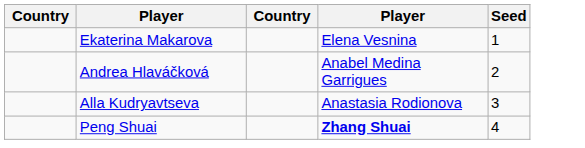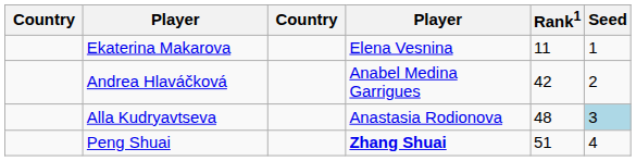 <table class="sortable wikitable">
 <tr>
 <th width="70">Country</th>
 <th width="175">Player</th>
 <th width="70">Country</th>
 <th width="175">Player</th>
+<th>Rank<sup>1</sup></th>
 <th>Seed</th>
 </tr>
 <tr>
 <td></td>
 <td><a href='#'>Ekaterina Makarova</a></td>
 <td></td>
 <td><a href='#'>Elena Vesnina</a></td>
+<td>11</td>
 <td>1</td>
 </tr>
 <tr>
 <td></td>
 <td><a href='#'>Andrea Hlaváčková</a></td>
 <td></td>
 <td><a href='#'>Anabel Medina Garrigues</a></td>
+<td>42</td>
 <td>2</td>
 </tr>
 <tr>
 <td></td>
 <td><a href='#'>Alla Kudryavtseva</a></td>
 <td></td>
 <td><a href='#'>Anastasia Rodionova</a></td>
-<td>3</td>
+<td>48</td>
+<td style="background: lightblue;">3</td>
 </tr>
 <tr>
 <td></td>
 <td><a href='#'>Peng Shuai</a></td>
 <td></td>
 <td><strong><a href='#'>Zhang Shuai</a></strong></td>
+<td>51</td>
 <td>4</td>
 </tr>
 </table>
